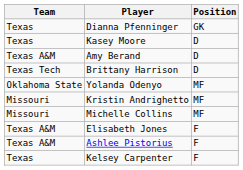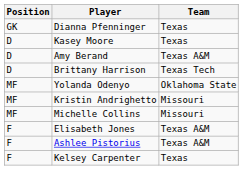 <table class="wikitable">
 <tr>
+<th>Position</th>
+<th>Player</th>
 <th>Team</th>
-<th>Player</th>
-<th>Position</th>
 </tr>
 <tr>
+<td>GK</td>
+<td>Dianna Pfenninger</td>
 <td>Texas</td>
-<td>Dianna Pfenninger</td>
-<td>GK</td>
 </tr>
 <tr>
+<td>D</td>
+<td>Kasey Moore</td>
 <td>Texas</td>
-<td>Kasey Moore</td>
-<td>D</td>
 </tr>
 <tr>
+<td>D</td>
+<td>Amy Berand</td>
 <td>Texas A&M</td>
-<td>Amy Berand</td>
-<td>D</td>
 </tr>
 <tr>
+<td>D</td>
+<td>Brittany Harrison</td>
 <td>Texas Tech</td>
-<td>Brittany Harrison</td>
-<td>D</td>
 </tr>
 <tr>
+<td>MF</td>
+<td>Yolanda Odenyo</td>
 <td>Oklahoma State</td>
-<td>Yolanda Odenyo</td>
-<td>MF</td>
 </tr>
 <tr>
+<td>MF</td>
+<td>Kristin Andrighetto</td>
 <td>Missouri</td>
-<td>Kristin Andrighetto</td>
-<td>MF</td>
 </tr>
 <tr>
+<td>MF</td>
+<td>Michelle Collins</td>
 <td>Missouri</td>
-<td>Michelle Collins</td>
-<td>MF</td>
 </tr>
 <tr>
+<td>F</td>
+<td>Elisabeth Jones</td>
 <td>Texas A&M</td>
-<td>Elisabeth Jones</td>
-<td>F</td>
 </tr>
 <tr>
+<td>F</td>
+<td><a href='#'>Ashlee Pistorius</a></td>
 <td>Texas A&M</td>
-<td><a href='#'>Ashlee Pistorius</a></td>
-<td>F</td>
 </tr>
 <tr>
+<td>F</td>
+<td>Kelsey Carpenter</td>
 <td>Texas</td>
-<td>Kelsey Carpenter</td>
-<td>F</td>
 </tr>
 </table>
